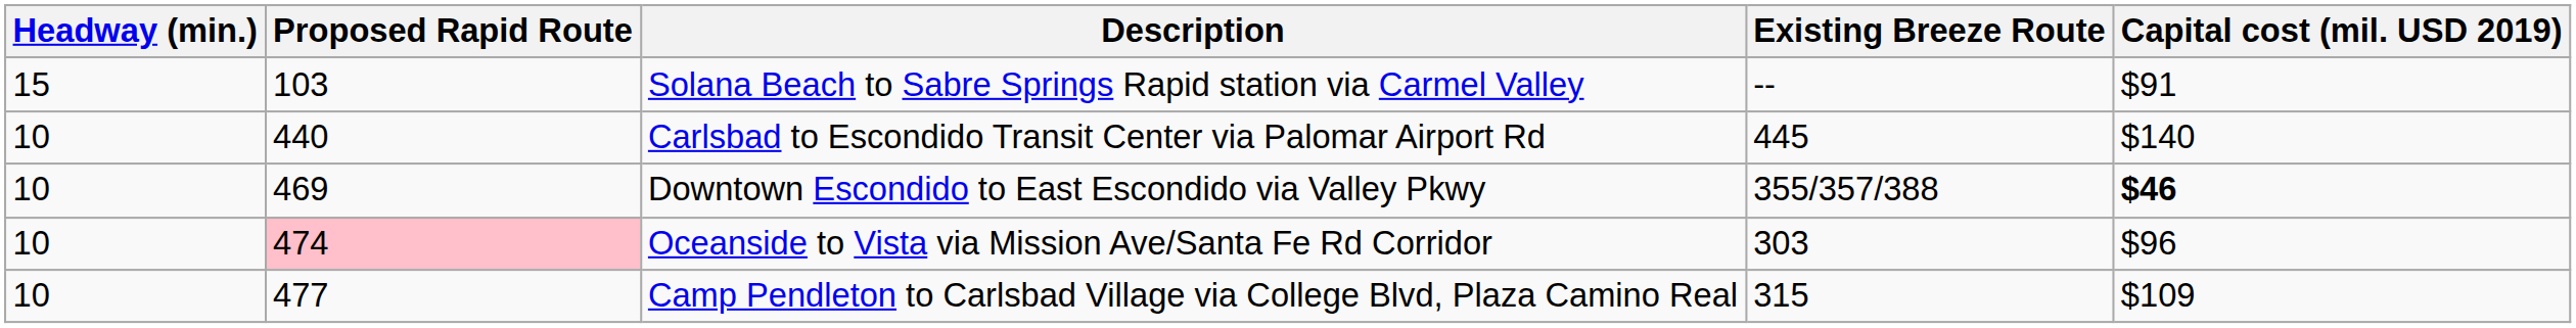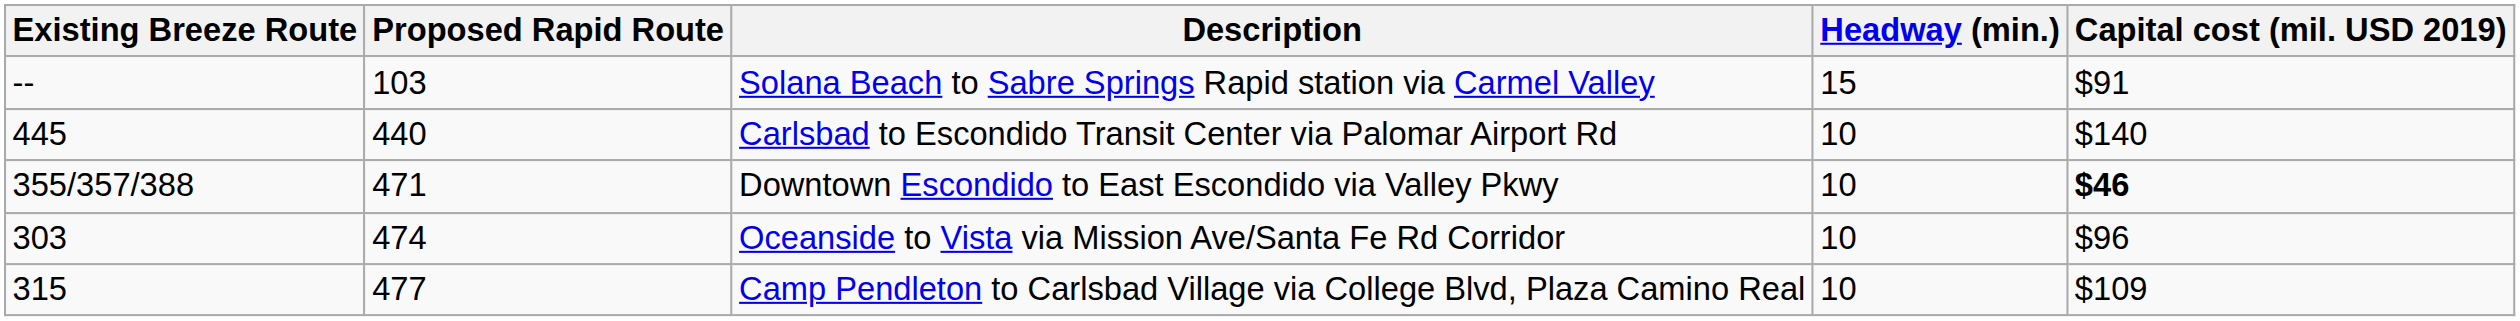 <table class="wikitable">
 <tr>
-<th><a href='#'>Headway</a> (min.)</th>
+<th>Existing Breeze Route</th>
 <th>Proposed Rapid Route</th>
 <th>Description</th>
-<th>Existing Breeze Route</th>
+<th><a href='#'>Headway</a> (min.)</th>
 <th>Capital cost (mil. USD 2019)</th>
 </tr>
 <tr>
-<td>15</td>
+<td>--</td>
 <td>103</td>
 <td><a href='#'>Solana Beach</a> to <a href='#'>Sabre Springs</a> Rapid station via <a href='#'>Carmel Valley</a></td>
-<td>--</td>
+<td>15</td>
 <td>$91</td>
 </tr>
 <tr>
-<td>10</td>
+<td>445</td>
 <td>440</td>
 <td><a href='#'>Carlsbad</a> to Escondido Transit Center via Palomar Airport Rd</td>
-<td>445</td>
+<td>10</td>
 <td>$140</td>
 </tr>
 <tr>
+<td>355/357/388</td>
+<td>471</td>
+<td>Downtown <a href='#'>Escondido</a> to East Escondido via Valley Pkwy</td>
 <td>10</td>
-<td>469</td>
-<td>Downtown <a href='#'>Escondido</a> to East Escondido via Valley Pkwy</td>
-<td>355/357/388</td>
 <td><strong>$46</strong></td>
 </tr>
 <tr>
+<td>303</td>
+<td>474</td>
+<td><a href='#'>Oceanside</a> to <a href='#'>Vista</a> via Mission Ave/Santa Fe Rd Corridor</td>
 <td>10</td>
-<td style="background: pink;">474</td>
-<td><a href='#'>Oceanside</a> to <a href='#'>Vista</a> via Mission Ave/Santa Fe Rd Corridor</td>
-<td>303</td>
 <td>$96</td>
 </tr>
 <tr>
-<td>10</td>
+<td>315</td>
 <td>477</td>
 <td><a href='#'>Camp Pendleton</a> to Carlsbad Village via College Blvd, Plaza Camino Real</td>
-<td>315</td>
+<td>10</td>
 <td>$109</td>
 </tr>
 </table>
